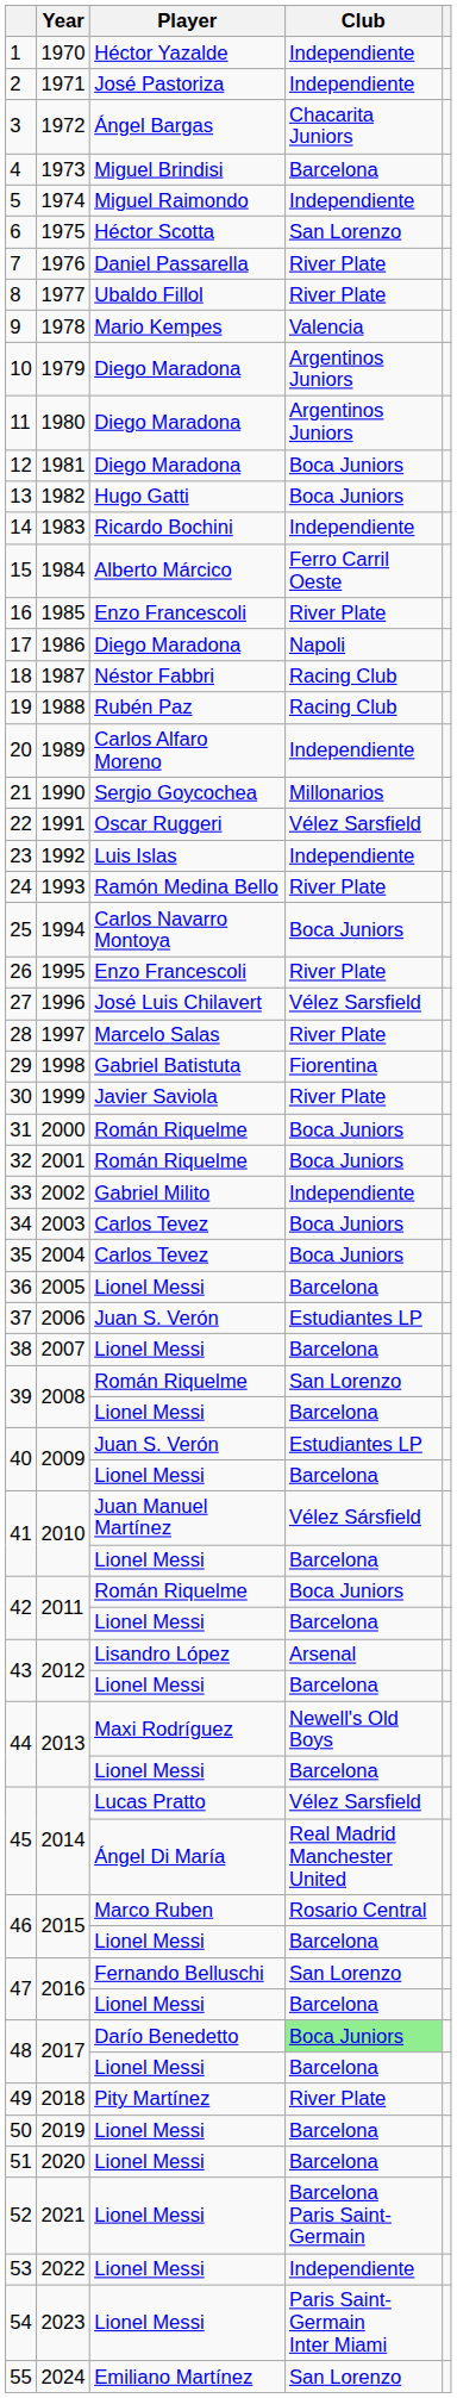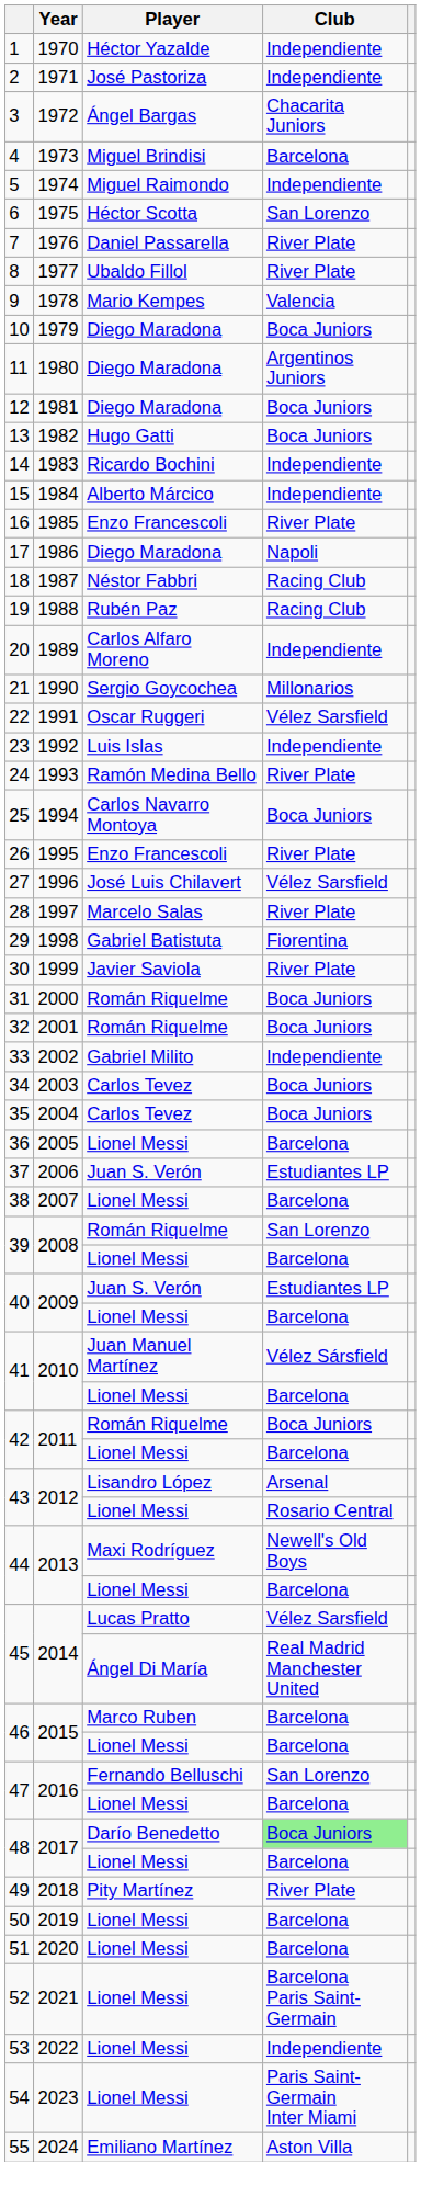 <table class="wikitable sortable">
 <tr>
 <th></th>
 <th>Year</th>
 <th width=150px>Player</th>
 <th width=120px>Club</th>
 <th></th>
 </tr>
 <tr>
 <td>1</td>
 <td>1970</td>
 <td><a href='#'>Héctor Yazalde</a></td>
 <td><a href='#'>Independiente</a></td>
 <td></td>
 </tr>
 <tr>
 <td>2</td>
 <td>1971</td>
 <td><a href='#'>José Pastoriza</a></td>
 <td><a href='#'>Independiente</a></td>
 <td></td>
 </tr>
 <tr>
 <td>3</td>
 <td>1972</td>
 <td><a href='#'>Ángel Bargas</a></td>
 <td><a href='#'>Chacarita Juniors</a></td>
 <td></td>
 </tr>
 <tr>
 <td>4</td>
 <td>1973</td>
 <td><a href='#'>Miguel Brindisi</a></td>
 <td> <a href='#'>Barcelona</a></td>
 <td></td>
 </tr>
 <tr>
 <td>5</td>
 <td>1974</td>
 <td><a href='#'>Miguel Raimondo</a></td>
 <td><a href='#'>Independiente</a></td>
 <td></td>
 </tr>
 <tr>
 <td>6</td>
 <td>1975</td>
 <td><a href='#'>Héctor Scotta</a></td>
 <td><a href='#'>San Lorenzo</a></td>
 <td></td>
 </tr>
 <tr>
 <td>7</td>
 <td>1976</td>
 <td><a href='#'>Daniel Passarella</a></td>
 <td><a href='#'>River Plate</a></td>
 <td></td>
 </tr>
 <tr>
 <td>8</td>
 <td>1977</td>
 <td><a href='#'>Ubaldo Fillol</a></td>
 <td><a href='#'>River Plate</a></td>
 <td></td>
 </tr>
 <tr>
 <td>9</td>
 <td>1978</td>
 <td><a href='#'>Mario Kempes</a></td>
 <td> <a href='#'>Valencia</a></td>
 <td></td>
 </tr>
 <tr>
 <td>10</td>
 <td>1979</td>
 <td><a href='#'>Diego Maradona</a></td>
-<td><a href='#'>Argentinos Juniors</a></td>
+<td><a href='#'>Boca Juniors</a></td>
 <td></td>
 </tr>
 <tr>
 <td>11</td>
 <td>1980</td>
 <td><a href='#'>Diego Maradona</a></td>
 <td><a href='#'>Argentinos Juniors</a></td>
 <td></td>
 </tr>
 <tr>
 <td>12</td>
 <td>1981</td>
 <td><a href='#'>Diego Maradona</a></td>
 <td><a href='#'>Boca Juniors</a></td>
 <td></td>
 </tr>
 <tr>
 <td>13</td>
 <td>1982</td>
 <td><a href='#'>Hugo Gatti</a></td>
 <td><a href='#'>Boca Juniors</a></td>
 <td></td>
 </tr>
 <tr>
 <td>14</td>
 <td>1983</td>
 <td><a href='#'>Ricardo Bochini</a></td>
 <td><a href='#'>Independiente</a></td>
 <td></td>
 </tr>
 <tr>
 <td>15</td>
 <td>1984</td>
 <td><a href='#'>Alberto Márcico</a></td>
-<td><a href='#'>Ferro Carril Oeste</a></td>
+<td><a href='#'>Independiente</a></td>
 <td></td>
 </tr>
 <tr>
 <td>16</td>
 <td>1985</td>
 <td> <a href='#'>Enzo Francescoli</a></td>
 <td><a href='#'>River Plate</a></td>
 <td></td>
 </tr>
 <tr>
 <td>17</td>
 <td>1986</td>
 <td><a href='#'>Diego Maradona</a></td>
 <td> <a href='#'>Napoli</a></td>
 <td></td>
 </tr>
 <tr>
 <td>18</td>
 <td>1987</td>
 <td><a href='#'>Néstor Fabbri</a></td>
 <td><a href='#'>Racing Club</a></td>
 <td></td>
 </tr>
 <tr>
 <td>19</td>
 <td>1988</td>
 <td> <a href='#'>Rubén Paz</a></td>
 <td><a href='#'>Racing Club</a></td>
 <td></td>
 </tr>
 <tr>
 <td>20</td>
 <td>1989</td>
 <td><a href='#'>Carlos Alfaro Moreno</a></td>
 <td><a href='#'>Independiente</a></td>
 <td></td>
 </tr>
 <tr>
 <td>21</td>
 <td>1990</td>
 <td><a href='#'>Sergio Goycochea</a></td>
 <td> <a href='#'>Millonarios</a></td>
 <td></td>
 </tr>
 <tr>
 <td>22</td>
 <td>1991</td>
 <td><a href='#'>Oscar Ruggeri</a></td>
 <td><a href='#'>Vélez Sarsfield</a></td>
 <td></td>
 </tr>
 <tr>
 <td>23</td>
 <td>1992</td>
 <td><a href='#'>Luis Islas</a></td>
 <td><a href='#'>Independiente</a></td>
 <td></td>
 </tr>
 <tr>
 <td>24</td>
 <td>1993</td>
 <td><a href='#'>Ramón Medina Bello</a></td>
 <td><a href='#'>River Plate</a></td>
 <td></td>
 </tr>
 <tr>
 <td>25</td>
 <td>1994</td>
 <td><a href='#'>Carlos Navarro Montoya</a></td>
 <td><a href='#'>Boca Juniors</a></td>
 <td></td>
 </tr>
 <tr>
 <td>26</td>
 <td>1995</td>
 <td> <a href='#'>Enzo Francescoli</a></td>
 <td><a href='#'>River Plate</a></td>
 <td></td>
 </tr>
 <tr>
 <td>27</td>
 <td>1996</td>
 <td> <a href='#'>José Luis Chilavert</a></td>
 <td><a href='#'>Vélez Sarsfield</a></td>
 <td></td>
 </tr>
 <tr>
 <td>28</td>
 <td>1997</td>
 <td> <a href='#'>Marcelo Salas</a></td>
 <td><a href='#'>River Plate</a></td>
 <td></td>
 </tr>
 <tr>
 <td>29</td>
 <td>1998</td>
 <td><a href='#'>Gabriel Batistuta</a></td>
 <td> <a href='#'>Fiorentina</a></td>
 <td></td>
 </tr>
 <tr>
 <td>30</td>
 <td>1999</td>
 <td><a href='#'>Javier Saviola</a></td>
 <td><a href='#'>River Plate</a></td>
 <td></td>
 </tr>
 <tr>
 <td>31</td>
 <td>2000</td>
 <td><a href='#'>Román Riquelme</a></td>
 <td><a href='#'>Boca Juniors</a></td>
 <td></td>
 </tr>
 <tr>
 <td>32</td>
 <td>2001</td>
 <td><a href='#'>Román Riquelme</a></td>
 <td><a href='#'>Boca Juniors</a></td>
 <td></td>
 </tr>
 <tr>
 <td>33</td>
 <td>2002</td>
 <td><a href='#'>Gabriel Milito</a></td>
 <td><a href='#'>Independiente</a></td>
 <td></td>
 </tr>
 <tr>
 <td>34</td>
 <td>2003</td>
 <td><a href='#'>Carlos Tevez</a></td>
 <td><a href='#'>Boca Juniors</a></td>
 <td></td>
 </tr>
 <tr>
 <td>35</td>
 <td>2004</td>
 <td><a href='#'>Carlos Tevez</a></td>
 <td><a href='#'>Boca Juniors</a></td>
 <td></td>
 </tr>
 <tr>
 <td>36</td>
 <td>2005</td>
 <td><a href='#'>Lionel Messi</a></td>
 <td> <a href='#'>Barcelona</a></td>
 <td></td>
 </tr>
 <tr>
 <td>37</td>
 <td>2006</td>
 <td><a href='#'>Juan S. Verón</a></td>
 <td><a href='#'>Estudiantes LP</a></td>
 <td></td>
 </tr>
 <tr>
 <td>38</td>
 <td>2007</td>
 <td><a href='#'>Lionel Messi</a></td>
 <td> <a href='#'>Barcelona</a></td>
 <td></td>
 </tr>
 <tr>
 <td rowspan=2>39</td>
 <td rowspan=2>2008</td>
 <td><a href='#'>Román Riquelme</a></td>
 <td><a href='#'>San Lorenzo</a></td>
 <td></td>
 </tr>
 <tr>
 <td><a href='#'>Lionel Messi</a></td>
 <td> <a href='#'>Barcelona</a></td>
 <td></td>
 </tr>
 <tr>
 <td rowspan=2>40</td>
 <td rowspan=2>2009</td>
 <td><a href='#'>Juan S. Verón</a></td>
 <td><a href='#'>Estudiantes LP</a></td>
 <td></td>
 </tr>
 <tr>
 <td><a href='#'>Lionel Messi</a></td>
 <td> <a href='#'>Barcelona</a></td>
 <td></td>
 </tr>
 <tr>
 <td rowspan=2>41</td>
 <td rowspan=2>2010</td>
 <td><a href='#'>Juan Manuel Martínez</a></td>
 <td><a href='#'>Vélez Sársfield</a></td>
 <td></td>
 </tr>
 <tr>
 <td><a href='#'>Lionel Messi</a></td>
 <td> <a href='#'>Barcelona</a></td>
 <td></td>
 </tr>
 <tr>
 <td rowspan=2>42</td>
 <td rowspan=2>2011</td>
 <td><a href='#'>Román Riquelme</a></td>
 <td><a href='#'>Boca Juniors</a></td>
 <td></td>
 </tr>
 <tr>
 <td><a href='#'>Lionel Messi</a></td>
 <td> <a href='#'>Barcelona</a></td>
 <td></td>
 </tr>
 <tr>
 <td rowspan=2>43</td>
 <td rowspan=2>2012</td>
 <td><a href='#'>Lisandro López</a></td>
 <td><a href='#'>Arsenal</a></td>
 <td></td>
 </tr>
 <tr>
 <td><a href='#'>Lionel Messi</a></td>
-<td> <a href='#'>Barcelona</a></td>
+<td><a href='#'>Rosario Central</a></td>
 <td></td>
 </tr>
 <tr>
 <td rowspan=2>44</td>
 <td rowspan=2>2013</td>
 <td><a href='#'>Maxi Rodríguez</a></td>
 <td><a href='#'>Newell's Old Boys</a></td>
 <td></td>
 </tr>
 <tr>
 <td><a href='#'>Lionel Messi</a></td>
 <td> <a href='#'>Barcelona</a></td>
 <td></td>
 </tr>
 <tr>
 <td rowspan=2>45</td>
 <td rowspan=2>2014</td>
 <td><a href='#'>Lucas Pratto</a></td>
 <td><a href='#'>Vélez Sarsfield</a></td>
 <td></td>
 </tr>
 <tr>
 <td><a href='#'>Ángel Di María</a></td>
 <td> <a href='#'>Real Madrid</a><br> <a href='#'>Manchester United</a></td>
 <td></td>
 </tr>
 <tr>
 <td rowspan=2>46</td>
 <td rowspan=2>2015</td>
 <td><a href='#'>Marco Ruben</a></td>
-<td><a href='#'>Rosario Central</a></td>
+<td> <a href='#'>Barcelona</a></td>
 <td></td>
 </tr>
 <tr>
 <td><a href='#'>Lionel Messi</a></td>
 <td> <a href='#'>Barcelona</a></td>
 <td></td>
 </tr>
 <tr>
 <td rowspan=2>47</td>
 <td rowspan=2>2016</td>
 <td><a href='#'>Fernando Belluschi</a></td>
 <td><a href='#'>San Lorenzo</a></td>
 <td></td>
 </tr>
 <tr>
 <td><a href='#'>Lionel Messi</a></td>
 <td> <a href='#'>Barcelona</a></td>
 <td></td>
 </tr>
 <tr>
 <td rowspan=2>48</td>
 <td rowspan=2>2017</td>
 <td><a href='#'>Darío Benedetto</a></td>
 <td style="background: lightgreen;"><a href='#'>Boca Juniors</a></td>
 <td></td>
 </tr>
 <tr>
 <td><a href='#'>Lionel Messi</a></td>
 <td> <a href='#'>Barcelona</a></td>
 <td></td>
 </tr>
 <tr>
 <td>49</td>
 <td>2018</td>
 <td><a href='#'>Pity Martínez</a></td>
 <td><a href='#'>River Plate</a></td>
 <td></td>
 </tr>
 <tr>
 <td>50</td>
 <td>2019</td>
 <td><a href='#'>Lionel Messi</a></td>
 <td> <a href='#'>Barcelona</a></td>
 <td></td>
 </tr>
 <tr>
 <td>51</td>
 <td>2020</td>
 <td><a href='#'>Lionel Messi</a></td>
 <td> <a href='#'>Barcelona</a></td>
 <td></td>
 </tr>
 <tr>
 <td>52</td>
 <td>2021</td>
 <td><a href='#'>Lionel Messi</a></td>
 <td> <a href='#'>Barcelona</a><br> <a href='#'>Paris Saint-Germain</a></td>
 <td></td>
 </tr>
 <tr>
 <td>53</td>
 <td>2022</td>
 <td><a href='#'>Lionel Messi</a></td>
 <td><a href='#'>Independiente</a></td>
 <td></td>
 </tr>
 <tr>
 <td>54</td>
 <td>2023</td>
 <td><a href='#'>Lionel Messi</a></td>
 <td> <a href='#'>Paris Saint-Germain</a><br> <a href='#'>Inter Miami</a></td>
 <td></td>
 </tr>
 <tr>
 <td>55</td>
 <td>2024</td>
 <td><a href='#'>Emiliano Martínez</a></td>
-<td><a href='#'>San Lorenzo</a></td>
+<td> <a href='#'>Aston Villa</a></td>
 <td></td>
 </tr>
 </table>
